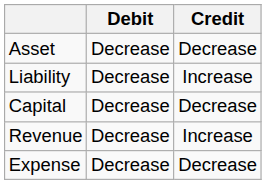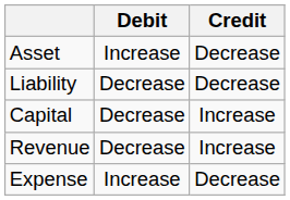 <table class="wikitable">
 <tr>
 <th> </th>
 <th colspan=1>Debit</th>
 <th colspan=3>Credit</th>
 </tr>
 <tr>
 <td>Asset</td>
-<td align=center>Decrease</td>
+<td align=center>Increase</td>
 <td align=center>Decrease</td>
 </tr>
 <tr>
 <td>Liability</td>
 <td align=center>Decrease</td>
-<td align=center>Increase</td>
+<td align=center>Decrease</td>
 </tr>
 <tr>
 <td>Capital</td>
 <td align=center>Decrease</td>
-<td align=center>Decrease</td>
+<td align=center>Increase</td>
 </tr>
 <tr>
 <td>Revenue</td>
 <td align=center>Decrease</td>
 <td align=center>Increase</td>
 </tr>
 <tr>
 <td>Expense</td>
-<td align=center>Decrease</td>
+<td align=center>Increase</td>
 <td align=center>Decrease</td>
 </tr>
 </table>
